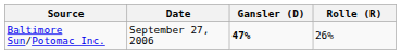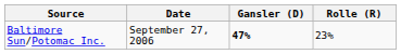 <table class="wikitable">
 <tr style="background:lightgrey;">
 <th style="width:150px;">Source</th>
 <th style="width:125px;">Date</th>
 <th style="width:100px;">Gansler (D)</th>
 <th style="width:100px;">Rolle (R)</th>
 </tr>
 <tr>
 <td><a href='#'>Baltimore Sun</a>/<a href='#'>Potomac Inc.</a></td>
 <td>September 27, 2006</td>
 <td><strong>47%</strong></td>
-<td>26%</td>
+<td>23%</td>
 </tr>
 </table>
